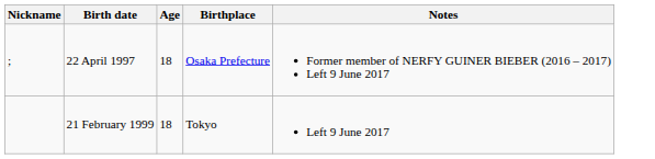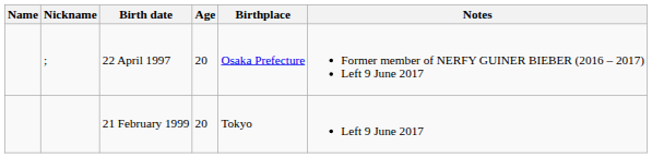 <table class="wikitable">
 <tr>
+<th>Name</th>
 <th>Nickname</th>
 <th>Birth date</th>
 <th>Age</th>
 <th>Birthplace</th>
 <th>Notes</th>
 </tr>
 <tr>
+<td></td>
 <td>;<br></td>
 <td>22 April 1997</td>
-<td>18</td>
+<td>20</td>
 <td><a href='#'>Osaka Prefecture</a></td>
 <td><br><ul><li>Former member of NERFY GUINER BIEBER (2016 – 2017)</li><li>Left 9 June 2017</li></ul></td>
 </tr>
 <tr>
 <td></td>
+<td></td>
 <td>21 February 1999</td>
-<td>18</td>
+<td>20</td>
 <td>Tokyo</td>
 <td><br><ul><li>Left 9 June 2017</li></ul></td>
 </tr>
 </table>
